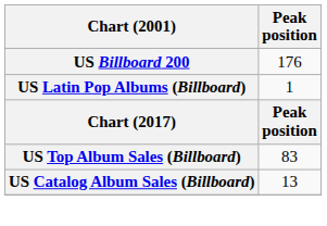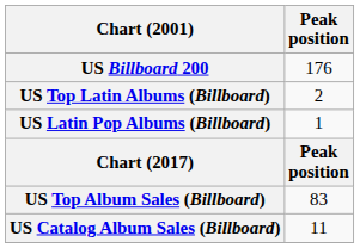 <table class="wikitable sortable plainrowheaders">
 <tr>
 <th>Chart (2001)</th>
 <th>Peak<br>position</th>
 </tr>
 <tr>
 <th scope=row>US <a href='#'><em>Billboard</em> 200</a></th>
 <td style="text-align:center;">176</td>
+</tr>
+<tr>
+<th scope=row>US <a href='#'>Top Latin Albums</a> (<em>Billboard</em>)</th>
+<td style="text-align:center;">2</td>
 </tr>
 <tr>
 <th scope=row>US <a href='#'>Latin Pop Albums</a> (<em>Billboard</em>)</th>
 <td style="text-align:center;">1</td>
 </tr>
 <tr>
 <th>Chart (2017)</th>
 <th>Peak<br>position</th>
 </tr>
 <tr>
 <th scope=row>US <a href='#'>Top Album Sales</a> (<em>Billboard</em>)</th>
 <td style="text-align:center;">83</td>
 </tr>
 <tr>
 <th scope=row>US <a href='#'>Catalog Album Sales</a> (<em>Billboard</em>)</th>
-<td style="text-align:center;">13</td>
+<td style="text-align:center;">11</td>
 </tr>
 <tr>
 </tr>
 </table>
